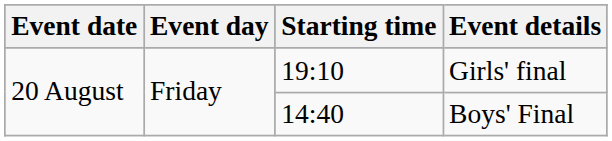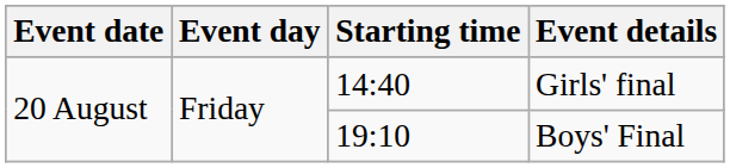 <table class="wikitable">
 <tr>
 <th>Event date</th>
 <th>Event day</th>
 <th>Starting time</th>
 <th>Event details</th>
 </tr>
 <tr>
 <td rowspan=2>20 August</td>
 <td rowspan=2>Friday</td>
-<td>19:10</td>
+<td>14:40</td>
 <td>Girls' final</td>
 </tr>
 <tr>
-<td>14:40</td>
+<td>19:10</td>
 <td>Boys' Final</td>
 </tr>
 </table>
